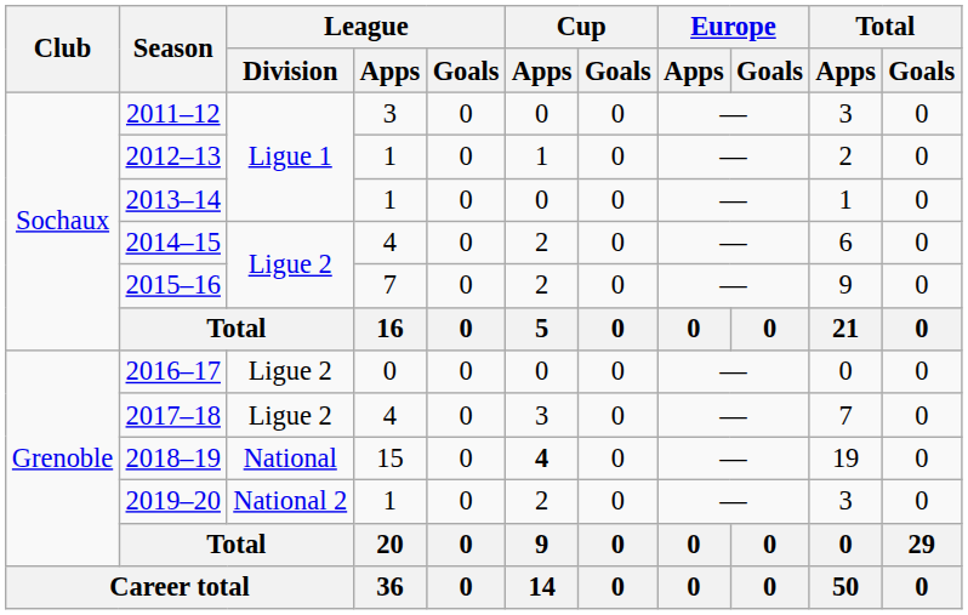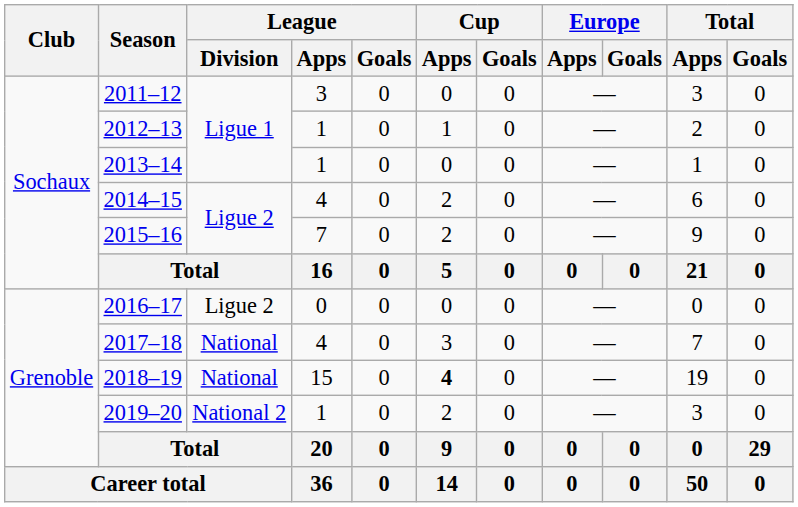 <table class="wikitable" style="text-align: center">
 <tr>
 <th rowspan="2">Club</th>
 <th rowspan="2">Season</th>
 <th colspan="3">League</th>
 <th colspan="2">Cup</th>
 <th colspan="2"><a href='#'>Europe</a></th>
 <th colspan="2">Total</th>
 </tr>
 <tr>
 <th>Division</th>
 <th>Apps</th>
 <th>Goals</th>
 <th>Apps</th>
 <th>Goals</th>
 <th>Apps</th>
 <th>Goals</th>
 <th>Apps</th>
 <th>Goals</th>
 </tr>
 <tr>
 <td rowspan="6"><a href='#'>Sochaux</a></td>
 <td><a href='#'>2011–12</a></td>
 <td rowspan="3"><a href='#'>Ligue 1</a></td>
 <td>3</td>
 <td>0</td>
 <td>0</td>
 <td>0</td>
 <td colspan="2">—</td>
 <td>3</td>
 <td>0</td>
 </tr>
 <tr>
 <td><a href='#'>2012–13</a></td>
 <td>1</td>
 <td>0</td>
 <td>1</td>
 <td>0</td>
 <td colspan="2">—</td>
 <td>2</td>
 <td>0</td>
 </tr>
 <tr>
 <td><a href='#'>2013–14</a></td>
 <td>1</td>
 <td>0</td>
 <td>0</td>
 <td>0</td>
 <td colspan="2">—</td>
 <td>1</td>
 <td>0</td>
 </tr>
 <tr>
 <td><a href='#'>2014–15</a></td>
 <td rowspan="2"><a href='#'>Ligue 2</a></td>
 <td>4</td>
 <td>0</td>
 <td>2</td>
 <td>0</td>
 <td colspan="2">—</td>
 <td>6</td>
 <td>0</td>
 </tr>
 <tr>
 <td><a href='#'>2015–16</a></td>
 <td>7</td>
 <td>0</td>
 <td>2</td>
 <td>0</td>
 <td colspan="2">—</td>
 <td>9</td>
 <td>0</td>
 </tr>
 <tr>
 <th colspan="2">Total</th>
 <th>16</th>
 <th>0</th>
 <th>5</th>
 <th>0</th>
 <th>0</th>
 <th>0</th>
 <th>21</th>
 <th>0</th>
 </tr>
 <tr>
 <td rowspan="5"><a href='#'>Grenoble</a></td>
 <td><a href='#'>2016–17</a></td>
 <td>Ligue 2</td>
 <td>0</td>
 <td>0</td>
 <td>0</td>
 <td>0</td>
 <td colspan="2">—</td>
 <td>0</td>
 <td>0</td>
 </tr>
 <tr>
 <td><a href='#'>2017–18</a></td>
-<td>Ligue 2</td>
+<td><a href='#'>National</a></td>
 <td>4</td>
 <td>0</td>
 <td>3</td>
 <td>0</td>
 <td colspan="2">—</td>
 <td>7</td>
 <td>0</td>
 </tr>
 <tr>
 <td><a href='#'>2018–19</a></td>
 <td><a href='#'>National</a></td>
 <td>15</td>
 <td>0</td>
 <td><strong>4</strong></td>
 <td>0</td>
 <td colspan="2">—</td>
 <td>19</td>
 <td>0</td>
 </tr>
 <tr>
 <td><a href='#'>2019–20</a></td>
 <td><a href='#'>National 2</a></td>
 <td>1</td>
 <td>0</td>
 <td>2</td>
 <td>0</td>
 <td colspan="2">—</td>
 <td>3</td>
 <td>0</td>
 </tr>
 <tr>
 <th colspan="2">Total</th>
 <th>20</th>
 <th>0</th>
 <th>9</th>
 <th>0</th>
 <th>0</th>
 <th>0</th>
 <th>0</th>
 <th>29</th>
 </tr>
 <tr>
 <th colspan="3">Career total</th>
 <th>36</th>
 <th>0</th>
 <th>14</th>
 <th>0</th>
 <th>0</th>
 <th>0</th>
 <th>50</th>
 <th>0</th>
 </tr>
 </table>
